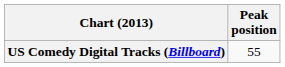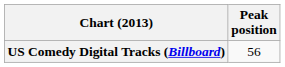 <table class="wikitable sortable plainrowheaders" style="text-align:center;">
 <tr>
 <th scope="col">Chart (2013)</th>
 <th scope="col">Peak<br>position</th>
 </tr>
 <tr>
 <th scope="row">US Comedy Digital Tracks (<em><a href='#'>Billboard</a></em>)</th>
-<td>55</td>
+<td>56</td>
 </tr>
 </table>
